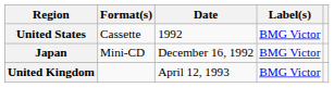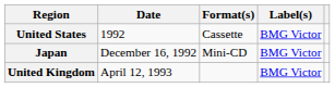 <table class="wikitable plainrowheaders">
 <tr>
 <th scope="col">Region</th>
+<th scope="col">Date</th>
 <th scope="col">Format(s)</th>
-<th scope="col">Date</th>
 <th scope="col">Label(s)</th>
 <th scope="col"></th>
 </tr>
 <tr>
 <th scope="row">United States</th>
+<td>1992</td>
 <td>Cassette</td>
-<td>1992</td>
 <td><a href='#'>BMG Victor</a></td>
 <td></td>
 </tr>
 <tr>
 <th scope="row">Japan</th>
+<td>December 16, 1992</td>
 <td>Mini-CD</td>
-<td>December 16, 1992</td>
 <td><a href='#'>BMG Victor</a></td>
 <td></td>
 </tr>
 <tr>
 <th scope="row">United Kingdom</th>
+<td>April 12, 1993</td>
 <td></td>
-<td>April 12, 1993</td>
 <td><a href='#'>BMG Victor</a></td>
 <td></td>
 </tr>
 </table>
